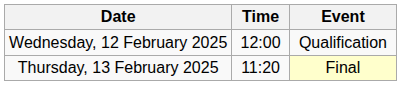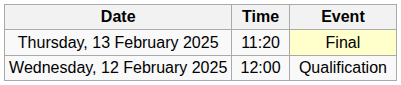 <table class = "wikitable" style="text-align:center;">
 <tr>
 <th width=220>Date</th>
 <th width=50>Time</th>
 <th width=100>Event</th>
 </tr>
 <tr>
+<td>Thursday, 13 February 2025</td>
+<td>11:20</td>
+<td bgcolor=ffffcc>Final</td>
+</tr>
+<tr>
 <td>Wednesday, 12 February 2025</td>
 <td>12:00</td>
 <td>Qualification</td>
 </tr>
-<tr>
-<td>Thursday, 13 February 2025</td>
-<td>11:20</td>
-<td bgcolor=ffffcc>Final</td>
-</tr>
 </table>
